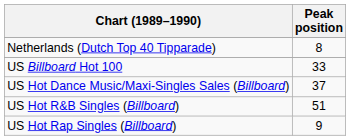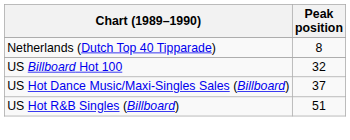 <table class="wikitable sortable">
 <tr>
 <th>Chart (1989–1990)</th>
 <th>Peak<br>position</th>
 </tr>
 <tr>
 </tr>
 <tr>
 <td>Netherlands (<a href='#'>Dutch Top 40 Tipparade</a>)</td>
 <td align=center>8</td>
 </tr>
 <tr>
 </tr>
 <tr>
 </tr>
 <tr>
 </tr>
 <tr>
 <td>US <a href='#'><em>Billboard</em> Hot 100</a></td>
-<td align=center>33</td>
+<td align=center>32</td>
 </tr>
 <tr>
 <td>US <a href='#'>Hot Dance Music/Maxi-Singles Sales</a> (<em><a href='#'>Billboard</a></em>)</td>
 <td align=center>37</td>
 </tr>
 <tr>
 <td>US <a href='#'>Hot R&B Singles</a> (<em><a href='#'>Billboard</a></em>)</td>
 <td align=center>51</td>
 </tr>
-<tr>
-<td>US <a href='#'>Hot Rap Singles</a> (<em><a href='#'>Billboard</a></em>)</td>
-<td align=center>9</td>
-</tr>
 </table>
